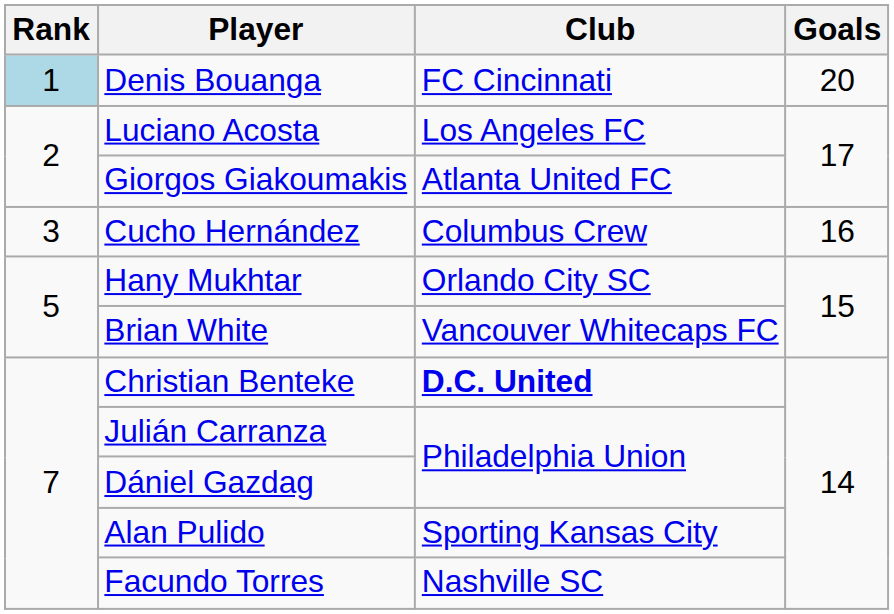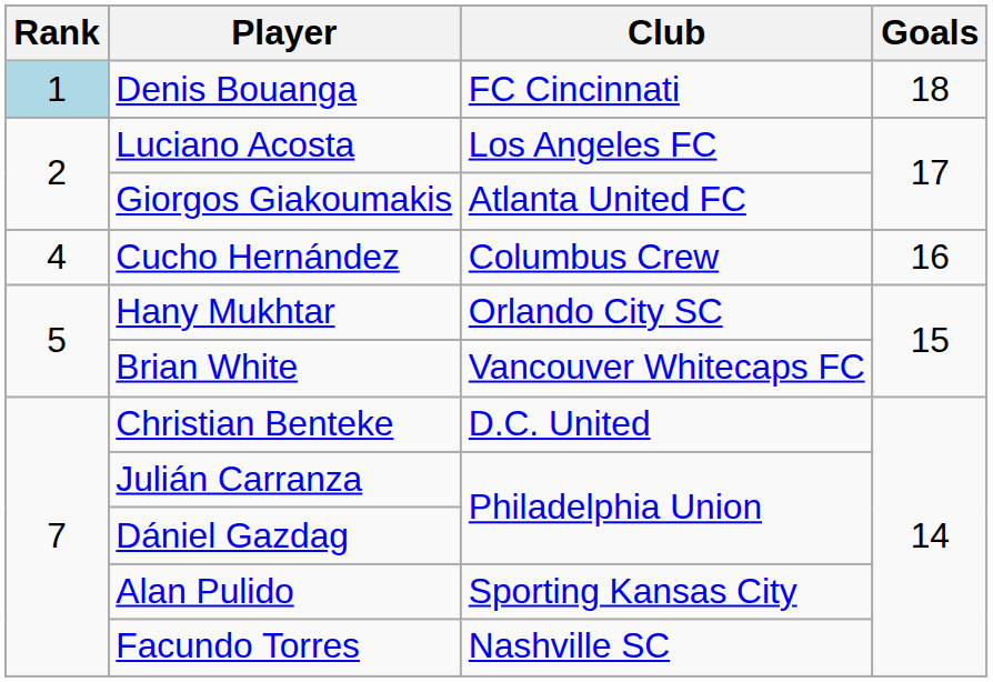 <table class="wikitable" style="text-align:center">
 <tr>
 <th>Rank</th>
 <th>Player</th>
 <th>Club</th>
 <th>Goals</th>
 </tr>
 <tr>
 <td style="background: lightblue;">1</td>
 <td align="left"> <a href='#'>Denis Bouanga</a></td>
 <td align="left"><a href='#'>FC Cincinnati</a></td>
-<td>20</td>
+<td>18</td>
 </tr>
 <tr>
 <td rowspan=2>2</td>
 <td align="left"> <a href='#'>Luciano Acosta</a></td>
 <td align="left"><a href='#'>Los Angeles FC</a></td>
 <td rowspan=2>17</td>
 </tr>
 <tr>
 <td align="left"> <a href='#'>Giorgos Giakoumakis</a></td>
 <td align="left"><a href='#'>Atlanta United FC</a></td>
 </tr>
 <tr>
-<td>3</td>
+<td>4</td>
 <td align="left"> <a href='#'>Cucho Hernández</a></td>
 <td align="left"><a href='#'>Columbus Crew</a></td>
 <td>16</td>
 </tr>
 <tr>
 <td rowspan=2>5</td>
 <td align="left"> <a href='#'>Hany Mukhtar</a></td>
 <td align="left"><a href='#'>Orlando City SC</a></td>
 <td rowspan=2>15</td>
 </tr>
 <tr>
 <td align="left"> <a href='#'>Brian White</a></td>
 <td align="left"><a href='#'>Vancouver Whitecaps FC</a></td>
 </tr>
 <tr>
 <td rowspan=5>7</td>
 <td align="left"> <a href='#'>Christian Benteke</a></td>
-<td align="left"><strong><a href='#'>D.C. United</a></strong></td>
+<td align="left"><a href='#'>D.C. United</a></td>
 <td rowspan=5>14</td>
 </tr>
 <tr>
 <td align="left"> <a href='#'>Julián Carranza</a></td>
 <td align="left" rowspan="2"><a href='#'>Philadelphia Union</a></td>
 </tr>
 <tr>
 <td align="left"> <a href='#'>Dániel Gazdag</a></td>
 </tr>
 <tr>
 <td align="left"> <a href='#'>Alan Pulido</a></td>
 <td align="left"><a href='#'>Sporting Kansas City</a></td>
 </tr>
 <tr>
 <td align="left"> <a href='#'>Facundo Torres</a></td>
 <td align="left"><a href='#'>Nashville SC</a></td>
 </tr>
 </table>
